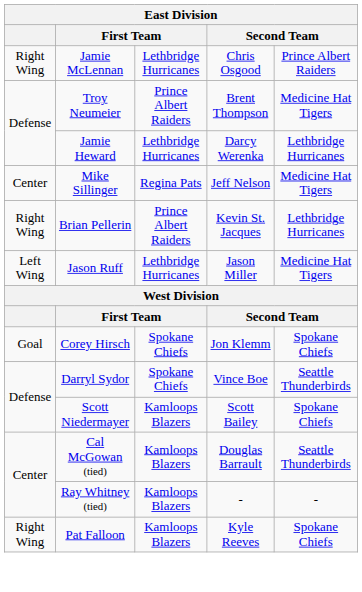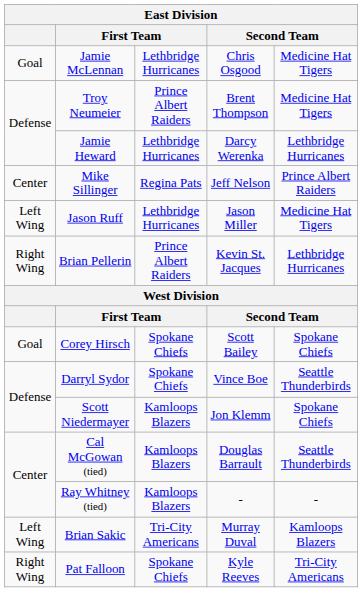 <table class="wikitable" style="text-align:center;" width="70%">
 <tr>
 <th colspan="5">East Division</th>
 </tr>
 <tr>
 <th></th>
 <th colspan="2">First Team</th>
 <th colspan="2">Second Team</th>
 </tr>
 <tr>
-<td>Right Wing</td>
+<td>Goal</td>
 <td><a href='#'>Jamie McLennan</a></td>
 <td><a href='#'>Lethbridge Hurricanes</a></td>
 <td><a href='#'>Chris Osgood</a></td>
-<td><a href='#'>Prince Albert Raiders</a></td>
+<td><a href='#'>Medicine Hat Tigers</a></td>
 </tr>
 <tr>
 <td rowspan="2">Defense</td>
 <td><a href='#'>Troy Neumeier</a></td>
 <td><a href='#'>Prince Albert Raiders</a></td>
 <td><a href='#'>Brent Thompson</a></td>
 <td><a href='#'>Medicine Hat Tigers</a></td>
 </tr>
 <tr>
 <td><a href='#'>Jamie Heward</a></td>
 <td><a href='#'>Lethbridge Hurricanes</a></td>
 <td><a href='#'>Darcy Werenka</a></td>
 <td><a href='#'>Lethbridge Hurricanes</a></td>
 </tr>
 <tr>
 <td>Center</td>
 <td><a href='#'>Mike Sillinger</a></td>
 <td><a href='#'>Regina Pats</a></td>
 <td><a href='#'>Jeff Nelson</a></td>
+<td><a href='#'>Prince Albert Raiders</a></td>
+</tr>
+<tr>
+<td>Left Wing</td>
+<td><a href='#'>Jason Ruff</a></td>
+<td><a href='#'>Lethbridge Hurricanes</a></td>
+<td><a href='#'>Jason Miller</a></td>
 <td><a href='#'>Medicine Hat Tigers</a></td>
 </tr>
 <tr>
 <td>Right Wing</td>
 <td><a href='#'>Brian Pellerin</a></td>
 <td><a href='#'>Prince Albert Raiders</a></td>
 <td><a href='#'>Kevin St. Jacques</a></td>
 <td><a href='#'>Lethbridge Hurricanes</a></td>
-</tr>
-<tr>
-<td>Left Wing</td>
-<td><a href='#'>Jason Ruff</a></td>
-<td><a href='#'>Lethbridge Hurricanes</a></td>
-<td><a href='#'>Jason Miller</a></td>
-<td><a href='#'>Medicine Hat Tigers</a></td>
 </tr>
 <tr>
 <th colspan="5">West Division</th>
 </tr>
 <tr>
 <th></th>
 <th colspan="2">First Team</th>
 <th colspan="2">Second Team</th>
 </tr>
 <tr>
 <td>Goal</td>
 <td><a href='#'>Corey Hirsch</a></td>
 <td><a href='#'>Spokane Chiefs</a></td>
-<td><a href='#'>Jon Klemm</a></td>
+<td><a href='#'>Scott Bailey</a></td>
 <td><a href='#'>Spokane Chiefs</a></td>
 </tr>
 <tr>
 <td rowspan="2">Defense</td>
 <td><a href='#'>Darryl Sydor</a></td>
 <td><a href='#'>Spokane Chiefs</a></td>
 <td><a href='#'>Vince Boe</a></td>
 <td><a href='#'>Seattle Thunderbirds</a></td>
 </tr>
 <tr>
 <td><a href='#'>Scott Niedermayer</a></td>
 <td><a href='#'>Kamloops Blazers</a></td>
-<td><a href='#'>Scott Bailey</a></td>
+<td><a href='#'>Jon Klemm</a></td>
 <td><a href='#'>Spokane Chiefs</a></td>
 </tr>
 <tr>
 <td rowspan="2">Center</td>
 <td><a href='#'>Cal McGowan</a> <small>(tied)</small></td>
 <td><a href='#'>Kamloops Blazers</a></td>
 <td><a href='#'>Douglas Barrault</a></td>
 <td><a href='#'>Seattle Thunderbirds</a></td>
 </tr>
 <tr>
 <td><a href='#'>Ray Whitney</a> <small>(tied)</small></td>
 <td><a href='#'>Kamloops Blazers</a></td>
 <td>-</td>
 <td>-</td>
 </tr>
 <tr>
+<td>Left Wing</td>
+<td><a href='#'>Brian Sakic</a></td>
+<td><a href='#'>Tri-City Americans</a></td>
+<td><a href='#'>Murray Duval</a></td>
+<td><a href='#'>Kamloops Blazers</a></td>
+</tr>
+<tr>
 <td>Right Wing</td>
 <td><a href='#'>Pat Falloon</a></td>
-<td><a href='#'>Kamloops Blazers</a></td>
+<td><a href='#'>Spokane Chiefs</a></td>
 <td><a href='#'>Kyle Reeves</a></td>
-<td><a href='#'>Spokane Chiefs</a></td>
+<td><a href='#'>Tri-City Americans</a></td>
 </tr>
 </table>
